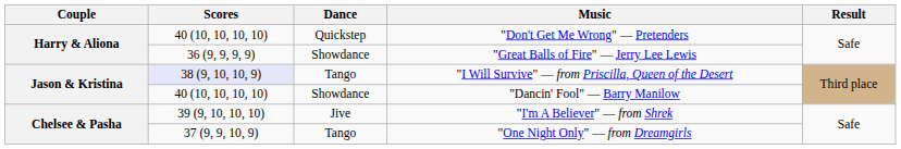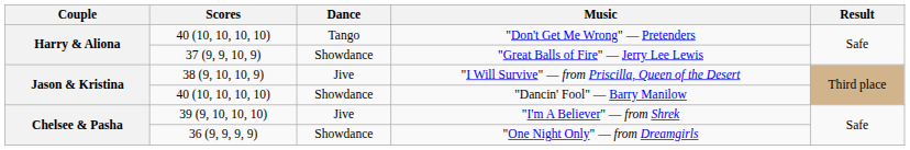 <table class="wikitable sortable" style="text-align:center; width:90%">
 <tr>
 <th scope="col">Couple</th>
 <th scope="col">Scores</th>
 <th scope="col" class="unsortable">Dance</th>
 <th scope="col" class="unsortable">Music</th>
 <th scope="col" class="unsortable">Result</th>
 </tr>
 <tr>
 <th scope="row" rowspan="2">Harry & Aliona</th>
 <td>40 (10, 10, 10, 10)</td>
-<td>Quickstep</td>
+<td>Tango</td>
 <td>"<a href='#'>Don't Get Me Wrong</a>" — <a href='#'>Pretenders</a></td>
 <td rowspan="2">Safe</td>
 </tr>
 <tr>
-<td>36 (9, 9, 9, 9)</td>
+<td>37 (9, 9, 10, 9)</td>
 <td>Showdance</td>
 <td>"<a href='#'>Great Balls of Fire</a>" — <a href='#'>Jerry Lee Lewis</a></td>
 </tr>
 <tr>
 <th scope="row" rowspan="2">Jason & Kristina</th>
-<td style="background: lavender;">38 (9, 10, 10, 9)</td>
-<td>Tango</td>
+<td>38 (9, 10, 10, 9)</td>
+<td>Jive</td>
 <td>"<a href='#'>I Will Survive</a>" — <em>from <a href='#'>Priscilla, Queen of the Desert</a></em></td>
 <td rowspan="2" bgcolor="tan">Third place</td>
 </tr>
 <tr>
 <td>40 (10, 10, 10, 10)</td>
 <td>Showdance</td>
 <td>"Dancin' Fool" — <a href='#'>Barry Manilow</a></td>
 </tr>
 <tr>
 <th scope="row" rowspan="2">Chelsee & Pasha</th>
 <td>39 (9, 10, 10, 10)</td>
 <td>Jive</td>
 <td>"<a href='#'>I'm A Believer</a>" — <em>from <a href='#'>Shrek</a></em></td>
 <td rowspan="2">Safe</td>
 </tr>
 <tr>
-<td>37 (9, 9, 10, 9)</td>
-<td>Tango</td>
+<td>36 (9, 9, 9, 9)</td>
+<td>Showdance</td>
 <td>"<a href='#'>One Night Only</a>" — <em>from <a href='#'>Dreamgirls</a></em></td>
 </tr>
 </table>
